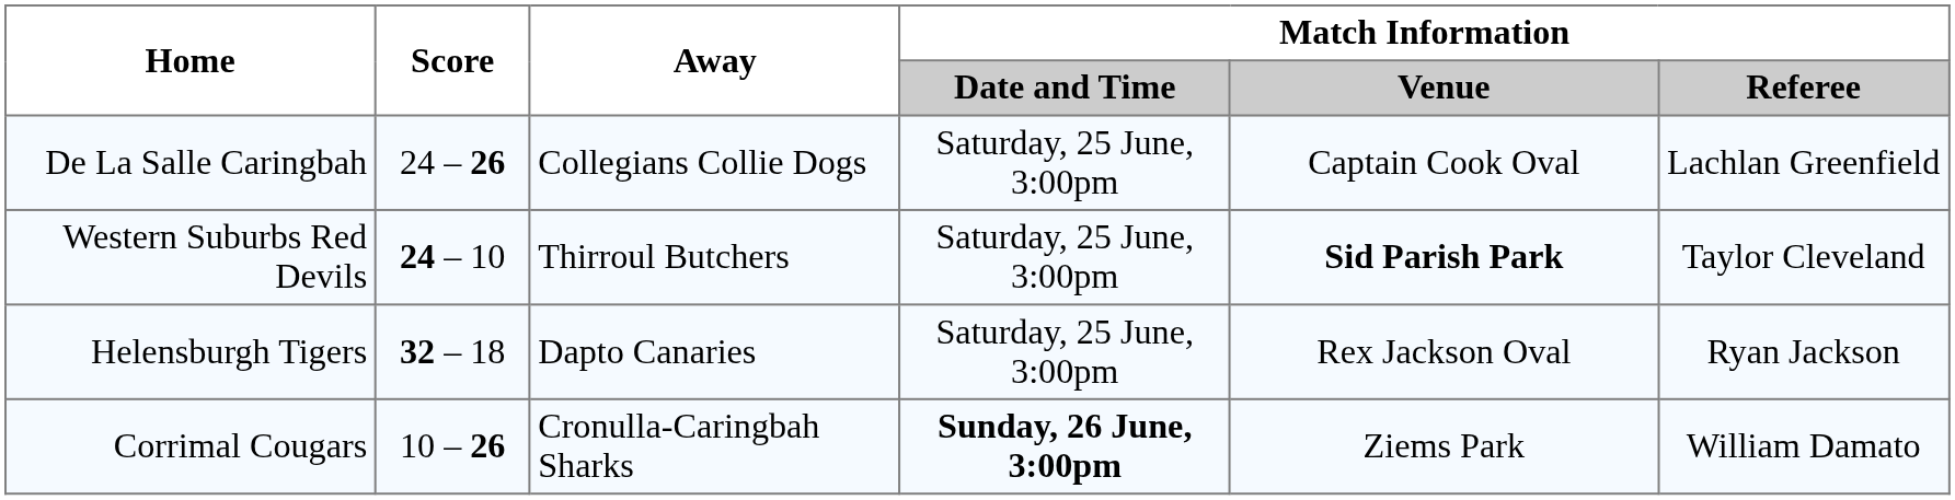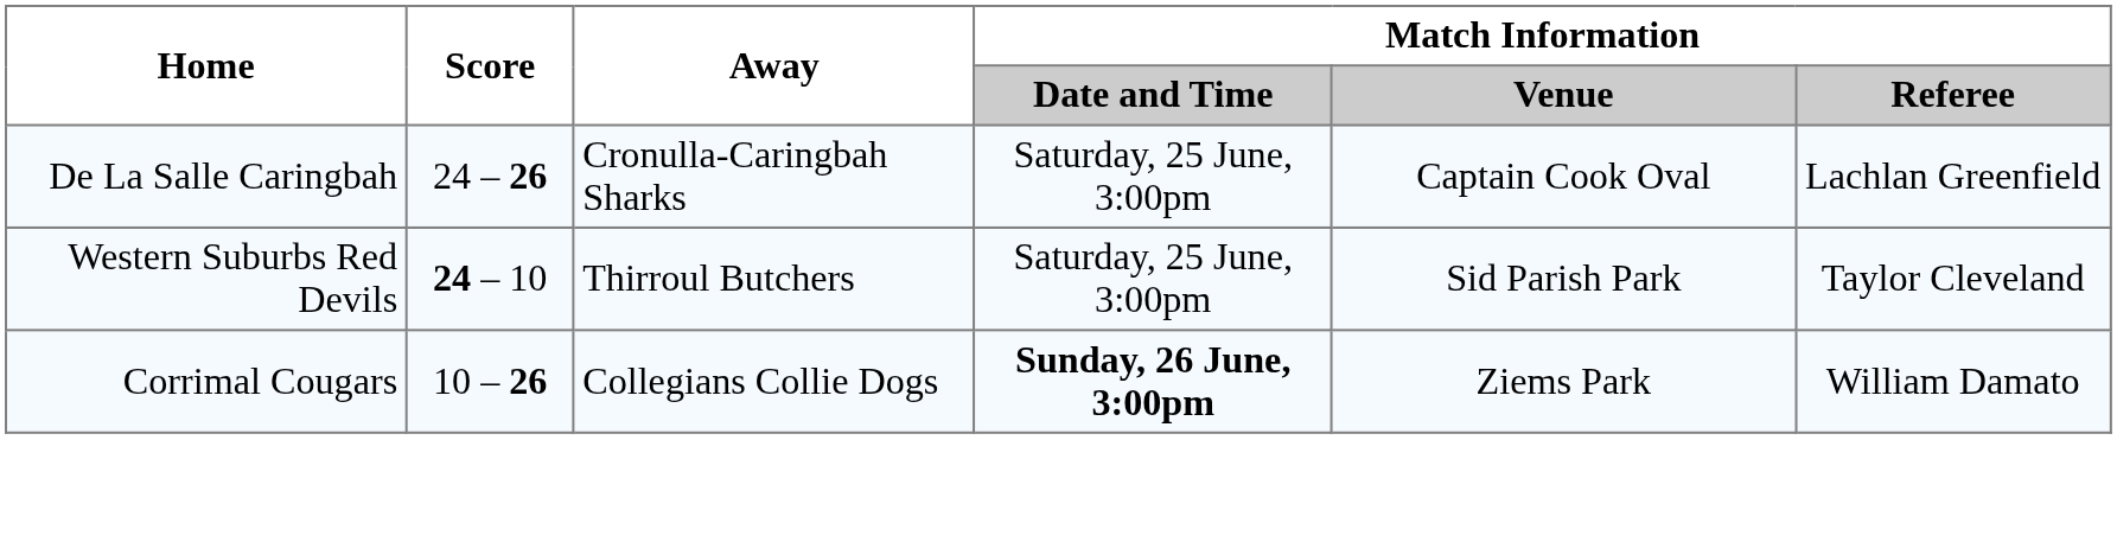 <table border="1" cellpadding="3" cellspacing="0" width="100%" style="border-collapse:collapse;  text-align:center;">
 <tr>
 <th rowspan="2" width="19%">Home</th>
 <th rowspan="2" width="8%">Score</th>
 <th rowspan="2" width="19%">Away</th>
 <th colspan="3">Match Information</th>
 </tr>
 <tr style="background:#CCCCCC">
 <th width="17%">Date and Time</th>
 <th width="22%">Venue</th>
 <th width="50%">Referee</th>
 </tr>
 <tr style="text-align:center; background:#f5faff;">
 <td align="right">De La Salle Caringbah </td>
 <td>24 – <strong>26</strong></td>
-<td align="left"> Collegians Collie Dogs</td>
+<td align="left"> Cronulla-Caringbah Sharks</td>
 <td>Saturday, 25 June, 3:00pm</td>
 <td>Captain Cook Oval</td>
 <td>Lachlan Greenfield</td>
 </tr>
 <tr style="text-align:center; background:#f5faff;">
 <td align="right">Western Suburbs Red Devils </td>
 <td><strong>24</strong> – 10</td>
 <td align="left"> Thirroul Butchers</td>
 <td>Saturday, 25 June, 3:00pm</td>
-<td><strong>Sid Parish Park</strong></td>
+<td>Sid Parish Park</td>
 <td>Taylor Cleveland</td>
-</tr>
-<tr style="text-align:center; background:#f5faff;">
-<td align="right">Helensburgh Tigers </td>
-<td><strong>32</strong> – 18</td>
-<td align="left"> Dapto Canaries</td>
-<td>Saturday, 25 June, 3:00pm</td>
-<td>Rex Jackson Oval</td>
-<td>Ryan Jackson</td>
 </tr>
 <tr style="text-align:center; background:#f5faff;">
 <td align="right">Corrimal Cougars </td>
 <td>10 – <strong>26</strong></td>
-<td align="left"> Cronulla-Caringbah Sharks</td>
+<td align="left"> Collegians Collie Dogs</td>
 <td><strong>Sunday, 26 June, 3:00pm</strong></td>
 <td>Ziems Park</td>
 <td>William Damato</td>
 </tr>
 </table>
